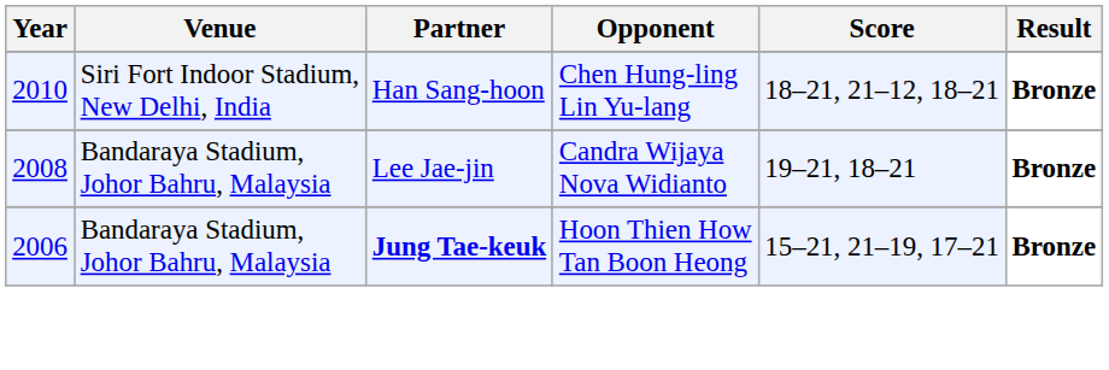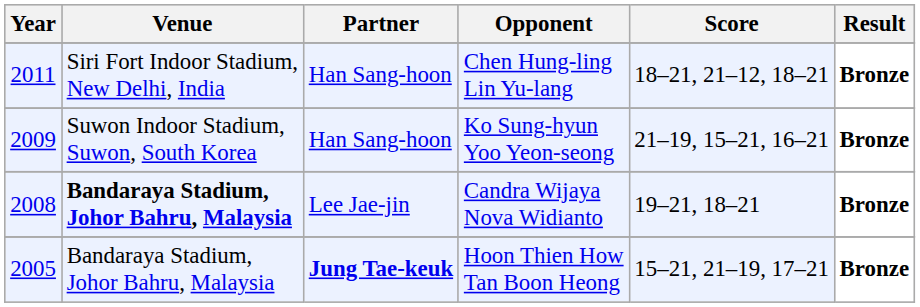 <table class="sortable wikitable" style="font-size: 90%;">
 <tr>
 <th>Year</th>
 <th>Venue</th>
 <th>Partner</th>
 <th>Opponent</th>
 <th>Score</th>
 <th>Result</th>
 </tr>
 <tr>
 </tr>
 <tr style="background:#ECF2FF">
-<td align="center"><a href='#'>2010</a></td>
+<td align="center"><a href='#'>2011</a></td>
 <td align="left">Siri Fort Indoor Stadium,<br><a href='#'>New Delhi</a>, <a href='#'>India</a></td>
 <td align="left"> <a href='#'>Han Sang-hoon</a></td>
 <td align="left"> <a href='#'>Chen Hung-ling</a> <br>  <a href='#'>Lin Yu-lang</a></td>
 <td align="left">18–21, 21–12, 18–21</td>
 <td style="text-align:left; background:white"> <strong>Bronze</strong></td>
 </tr>
 <tr>
 </tr>
+<tr style="background:#ECF2FF">
+<td align="center"><a href='#'>2009</a></td>
+<td align="left">Suwon Indoor Stadium,<br><a href='#'>Suwon</a>, <a href='#'>South Korea</a></td>
+<td align="left"> <a href='#'>Han Sang-hoon</a></td>
+<td align="left"> <a href='#'>Ko Sung-hyun</a> <br>  <a href='#'>Yoo Yeon-seong</a></td>
+<td align="left">21–19, 15–21, 16–21</td>
+<td style="text-align:left; background:white"> <strong>Bronze</strong></td>
+</tr>
 <tr>
 </tr>
 <tr style="background:#ECF2FF">
 <td align="center"><a href='#'>2008</a></td>
-<td align="left">Bandaraya Stadium,<br><a href='#'>Johor Bahru</a>, <a href='#'>Malaysia</a></td>
+<td align="left"><strong>Bandaraya Stadium,<br><a href='#'>Johor Bahru</a>, <a href='#'>Malaysia</a></strong></td>
 <td align="left"> <a href='#'>Lee Jae-jin</a></td>
 <td align="left"> <a href='#'>Candra Wijaya</a> <br>  <a href='#'>Nova Widianto</a></td>
 <td align="left">19–21, 18–21</td>
 <td style="text-align:left; background:white"> <strong>Bronze</strong></td>
 </tr>
 <tr>
 </tr>
 <tr style="background:#ECF2FF">
-<td align="center"><a href='#'>2006</a></td>
+<td align="center"><a href='#'>2005</a></td>
 <td align="left">Bandaraya Stadium,<br><a href='#'>Johor Bahru</a>, <a href='#'>Malaysia</a></td>
 <td align="left"><strong> <a href='#'>Jung Tae-keuk</a></strong></td>
 <td align="left"> <a href='#'>Hoon Thien How</a> <br>  <a href='#'>Tan Boon Heong</a></td>
 <td align="left">15–21, 21–19, 17–21</td>
 <td style="text-align:left; background:white"> <strong>Bronze</strong></td>
 </tr>
 </table>
